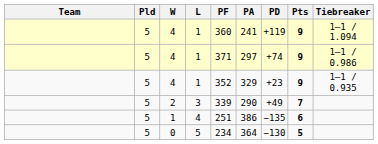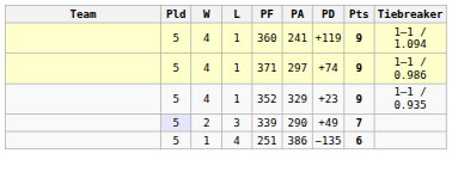 <table class=wikitable style="text-align:center">
 <tr>
 <th width=180>Team</th>
 <th width=30>Pld</th>
 <th width=30>W</th>
 <th width=30>L</th>
 <th width=30>PF</th>
 <th width=30>PA</th>
 <th width=30>PD</th>
 <th width=30>Pts</th>
 <th width=80>Tiebreaker</th>
 </tr>
 <tr bgcolor="#ffffcc">
 <td align="left"></td>
 <td>5</td>
 <td>4</td>
 <td>1</td>
 <td>360</td>
 <td>241</td>
 <td>+119</td>
 <td><strong>9</strong></td>
 <td>1–1 / 1.094</td>
 </tr>
 <tr bgcolor="#ffffcc">
 <td align="left"></td>
 <td>5</td>
 <td>4</td>
 <td>1</td>
 <td>371</td>
 <td>297</td>
 <td>+74</td>
 <td><strong>9</strong></td>
 <td>1–1 / 0.986</td>
 </tr>
 <tr>
 <td align="left"></td>
 <td>5</td>
 <td>4</td>
 <td>1</td>
 <td>352</td>
 <td>329</td>
 <td>+23</td>
 <td><strong>9</strong></td>
 <td>1–1 / 0.935</td>
 </tr>
 <tr>
 <td align="left"></td>
-<td>5</td>
+<td style="background: lavender;">5</td>
 <td>2</td>
 <td>3</td>
 <td>339</td>
 <td>290</td>
 <td>+49</td>
 <td><strong>7</strong></td>
 <td></td>
 </tr>
 <tr>
 <td align="left"></td>
 <td>5</td>
 <td>1</td>
 <td>4</td>
 <td>251</td>
 <td>386</td>
 <td>−135</td>
 <td><strong>6</strong></td>
 <td></td>
 </tr>
-<tr>
-<td align="left"></td>
-<td>5</td>
-<td>0</td>
-<td>5</td>
-<td>234</td>
-<td>364</td>
-<td>−130</td>
-<td><strong>5</strong></td>
-<td></td>
-</tr>
 </table>
